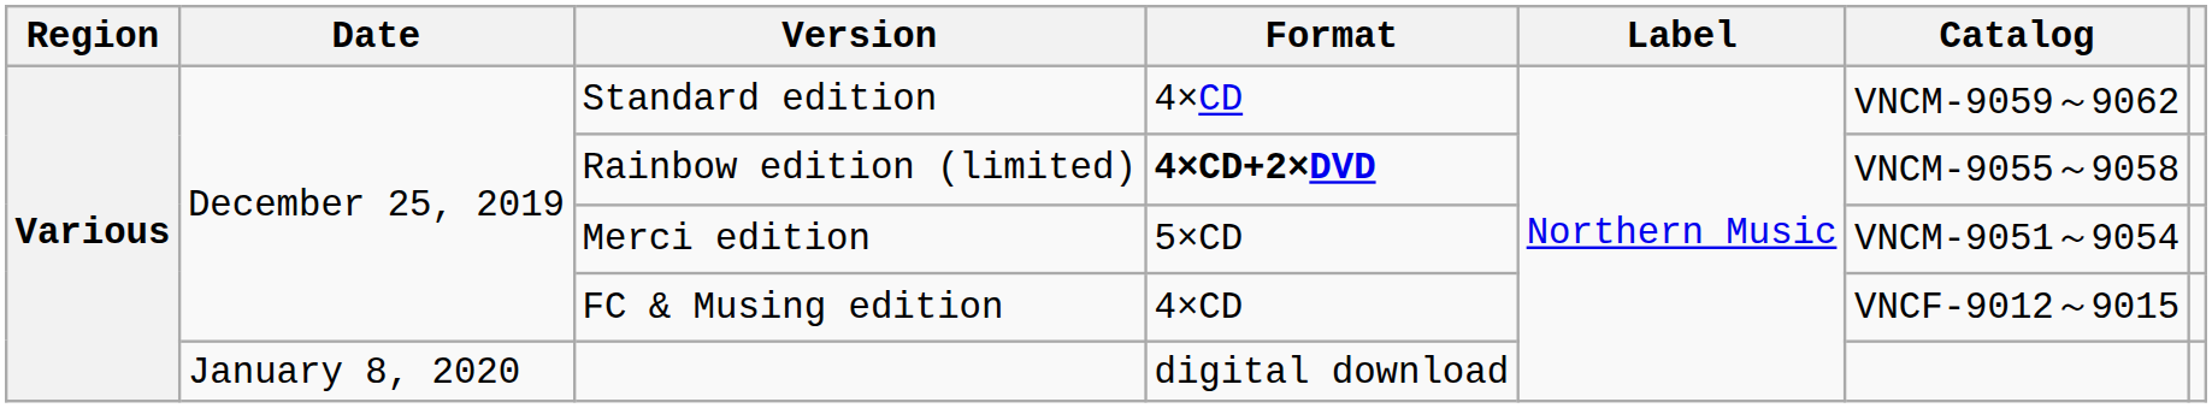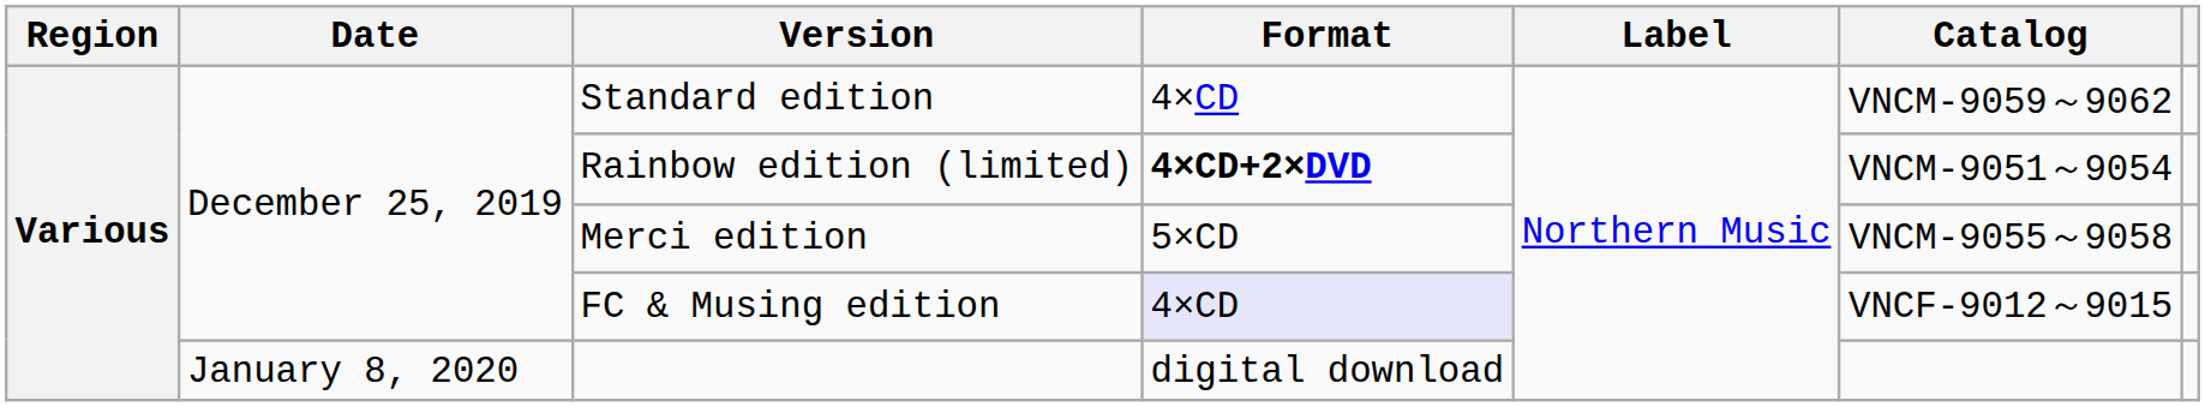 <table class="wikitable sortable plainrowheaders">
 <tr>
 <th scope="col">Region</th>
 <th scope="col">Date</th>
 <th scope="col">Version</th>
 <th scope="col">Format</th>
 <th scope="col">Label</th>
 <th scope="col">Catalog </th>
 <th scope="col"></th>
 </tr>
 <tr>
 <th scope="row" rowspan="5">Various</th>
 <td rowspan="4">December 25, 2019</td>
 <td>Standard edition</td>
 <td>4×<a href='#'>CD</a></td>
 <td rowspan="5"><a href='#'>Northern Music</a></td>
 <td>VNCM-9059～9062</td>
 <td></td>
 </tr>
 <tr>
 <td>Rainbow edition (limited)</td>
 <td><strong>4×CD+2×<a href='#'>DVD</a></strong></td>
-<td>VNCM-9055～9058</td>
+<td>VNCM-9051～9054</td>
 <td></td>
 </tr>
 <tr>
 <td>Merci edition</td>
 <td>5×CD</td>
-<td>VNCM-9051～9054</td>
+<td>VNCM-9055～9058</td>
 <td></td>
 </tr>
 <tr>
 <td>FC & Musing edition</td>
-<td>4×CD</td>
+<td style="background: lavender;">4×CD</td>
 <td>VNCF-9012～9015</td>
 <td></td>
 </tr>
 <tr>
 <td>January 8, 2020</td>
 <td></td>
 <td>digital download</td>
 <td></td>
 <td></td>
 </tr>
 </table>
